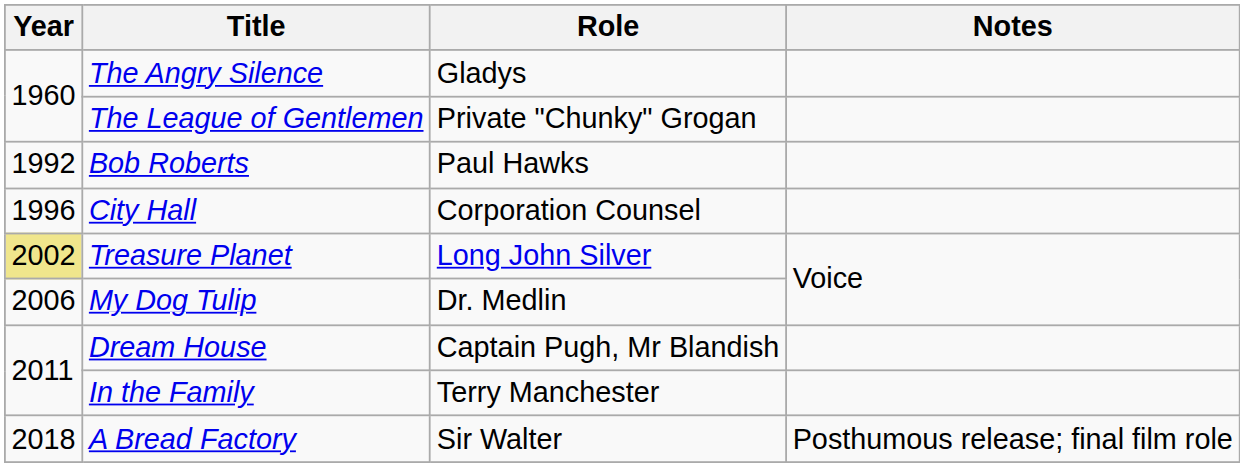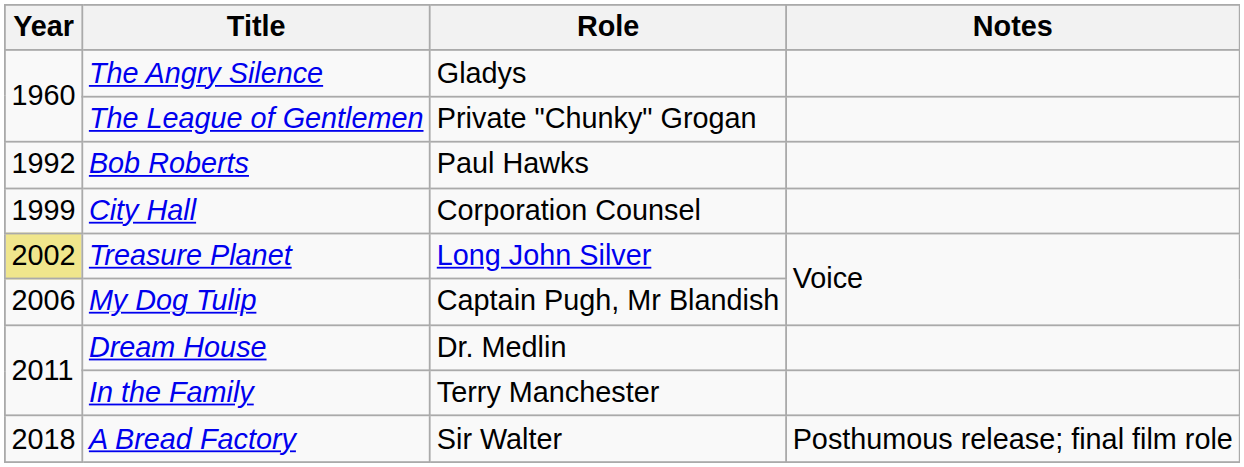 <table class="wikitable sortable plainrowheaders" style="white-space:nowrap">
 <tr>
 <th>Year</th>
 <th>Title</th>
 <th>Role</th>
 <th>Notes</th>
 </tr>
 <tr>
 <td rowspan=2>1960</td>
 <td><em><a href='#'>The Angry Silence</a></em></td>
 <td>Gladys</td>
 <td></td>
 </tr>
 <tr>
 <td><em><a href='#'>The League of Gentlemen</a></em></td>
 <td>Private "Chunky" Grogan</td>
 <td></td>
 </tr>
 <tr>
 <td>1992</td>
 <td><em><a href='#'>Bob Roberts</a></em></td>
 <td>Paul Hawks</td>
 <td></td>
 </tr>
 <tr>
-<td>1996</td>
+<td>1999</td>
 <td><em><a href='#'>City Hall</a></em></td>
 <td>Corporation Counsel</td>
 <td></td>
 </tr>
 <tr>
 <td style="background: khaki;">2002</td>
 <td><em><a href='#'>Treasure Planet</a></em></td>
 <td><a href='#'>Long John Silver</a></td>
 <td rowspan=2>Voice</td>
 </tr>
 <tr>
 <td>2006</td>
 <td><em><a href='#'>My Dog Tulip</a></em></td>
-<td>Dr. Medlin</td>
+<td>Captain Pugh, Mr Blandish</td>
 </tr>
 <tr>
 <td rowspan=2>2011</td>
 <td><em><a href='#'>Dream House</a></em></td>
-<td>Captain Pugh, Mr Blandish</td>
+<td>Dr. Medlin</td>
 <td></td>
 </tr>
 <tr>
 <td><em><a href='#'>In the Family</a></em></td>
 <td>Terry Manchester</td>
 <td></td>
 </tr>
 <tr>
 <td>2018</td>
 <td><em><a href='#'>A Bread Factory</a></em></td>
 <td>Sir Walter</td>
 <td>Posthumous release; final film role</td>
 </tr>
 </table>
